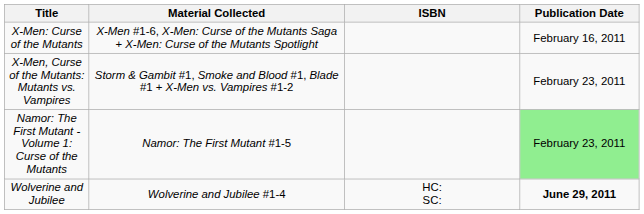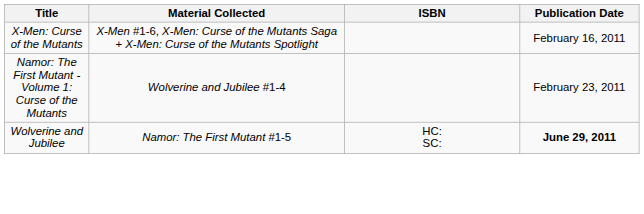 <table class="wikitable plainrowheaders" style="text-align:center;" border="1">
 <tr>
 <th scope="col" style="width:7em;">Title</th>
 <th scope="col" style="width:22em;">Material Collected</th>
 <th scope="col" style="width:15em;">ISBN</th>
 <th scope="col" style="width:10em;">Publication Date</th>
 </tr>
 <tr>
 <td><em>X-Men: Curse of the Mutants</em></td>
 <td><em>X-Men</em> #1-6, <em>X-Men: Curse of the Mutants Saga</em> + <em>X-Men: Curse of the Mutants Spotlight</em></td>
 <td></td>
 <td>February 16, 2011</td>
 </tr>
 <tr>
-<td><em>X-Men, Curse of the Mutants:<br>Mutants vs. Vampires</em></td>
-<td><em>Storm & Gambit</em> #1, <em>Smoke and Blood</em> #1, <em>Blade</em> #1 + <em>X-Men vs. Vampires</em> #1-2</td>
+<td><em>Namor: The First Mutant - Volume 1:<br>Curse of the Mutants</em></td>
+<td><em>Wolverine and Jubilee</em> #1-4</td>
 <td></td>
 <td>February 23, 2011</td>
 </tr>
 <tr>
-<td><em>Namor: The First Mutant - Volume 1:<br>Curse of the Mutants</em></td>
+<td><em>Wolverine and Jubilee</em></td>
 <td><em>Namor: The First Mutant</em> #1-5</td>
-<td></td>
-<td style="background: lightgreen;">February 23, 2011</td>
-</tr>
-<tr>
-<td><em>Wolverine and Jubilee</em></td>
-<td><em>Wolverine and Jubilee</em> #1-4</td>
 <td>HC: <br> SC: </td>
 <td><strong>June 29, 2011</strong></td>
 </tr>
 </table>
